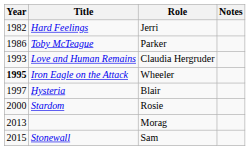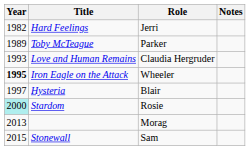 <table class="wikitable sortable">
 <tr>
 <th>Year</th>
 <th>Title</th>
 <th>Role</th>
 <th class="unsortable">Notes</th>
 </tr>
 <tr>
 <td>1982</td>
 <td><em><a href='#'>Hard Feelings</a></em></td>
 <td>Jerri</td>
 <td></td>
 </tr>
 <tr>
-<td>1986</td>
+<td>1989</td>
 <td><em><a href='#'>Toby McTeague</a></em></td>
 <td>Parker</td>
 <td></td>
 </tr>
 <tr>
 <td>1993</td>
 <td><em><a href='#'>Love and Human Remains</a></em></td>
 <td>Claudia Hergruder</td>
 <td></td>
 </tr>
 <tr>
 <td><strong>1995</strong></td>
 <td><em><a href='#'>Iron Eagle on the Attack</a></em></td>
 <td>Wheeler</td>
 <td></td>
 </tr>
 <tr>
 <td>1997</td>
 <td><em><a href='#'>Hysteria</a></em></td>
 <td>Blair</td>
 <td></td>
 </tr>
 <tr>
-<td>2000</td>
+<td style="background: paleturquoise;">2000</td>
 <td><em><a href='#'>Stardom</a></em></td>
 <td>Rosie</td>
 <td></td>
 </tr>
 <tr>
 <td>2013</td>
 <td><em></em></td>
 <td>Morag</td>
 <td></td>
 </tr>
 <tr>
 <td>2015</td>
 <td><em><a href='#'>Stonewall</a></em></td>
 <td>Sam</td>
 <td></td>
 </tr>
 </table>
